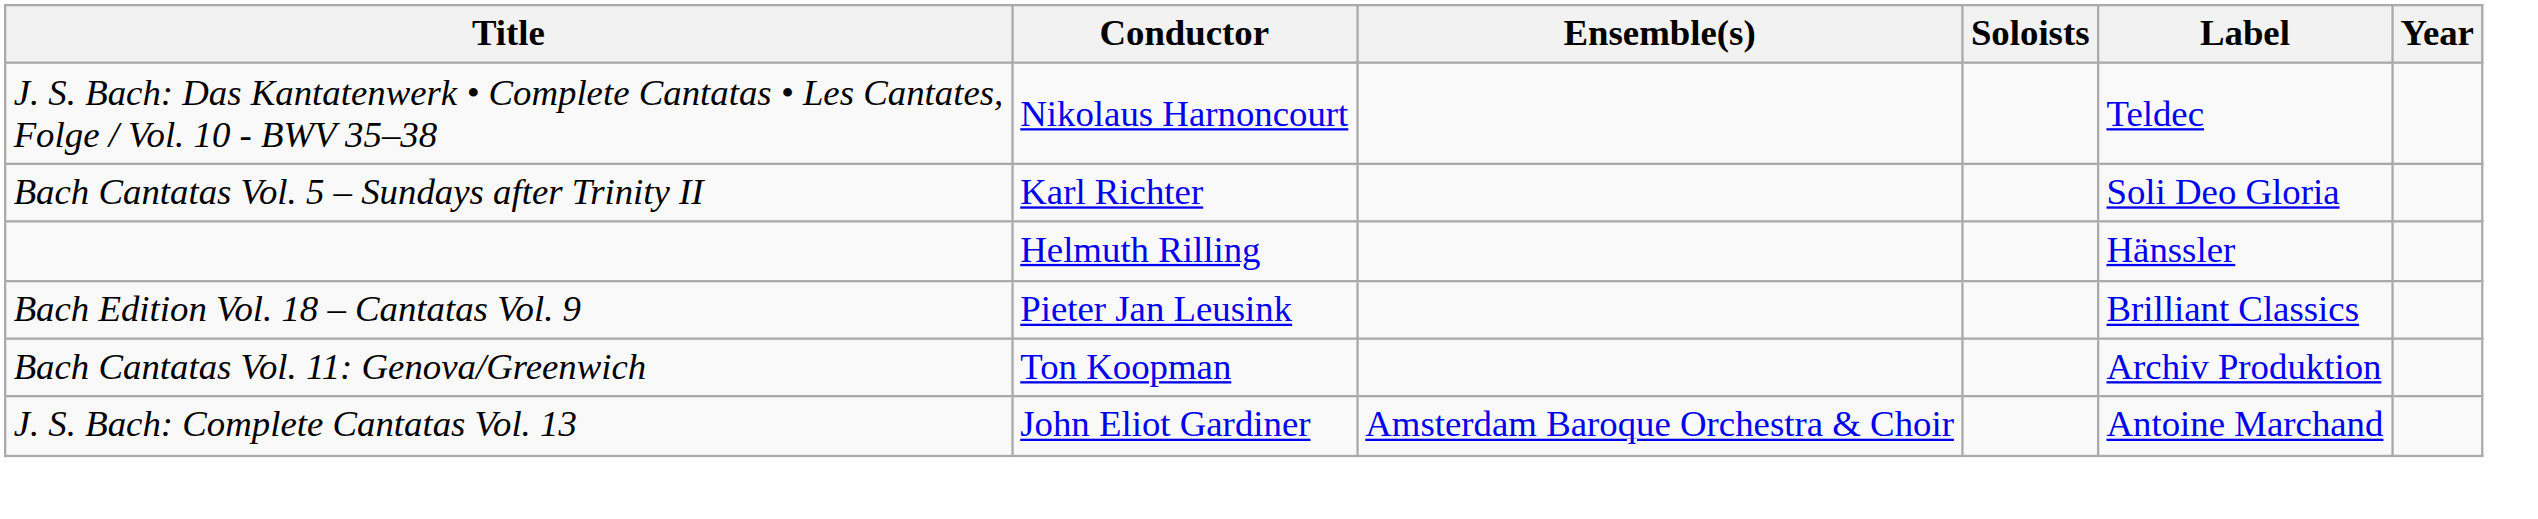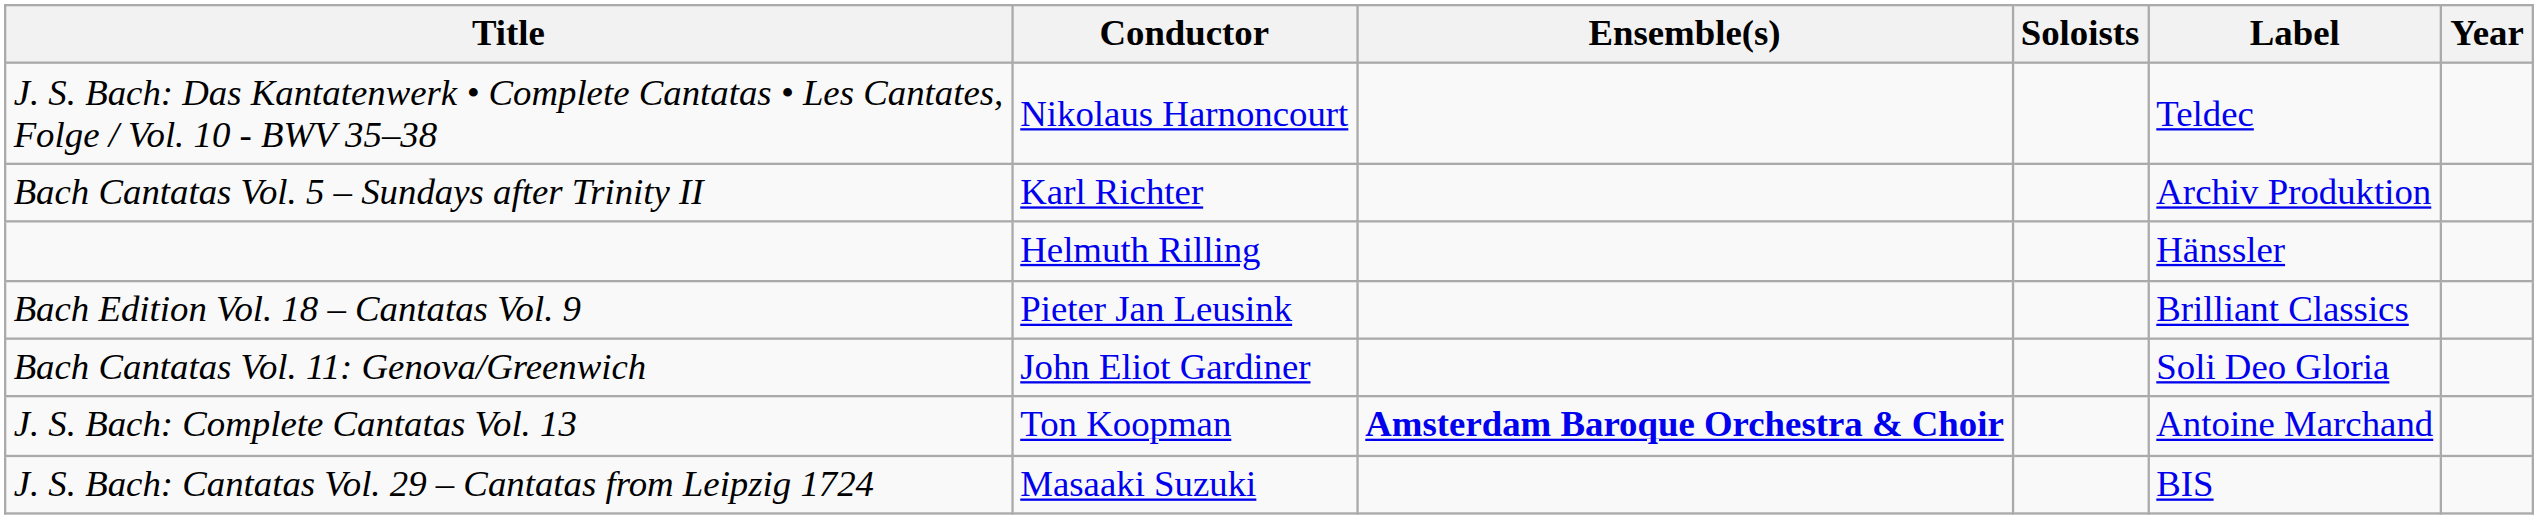 <table class="wikitable">
 <tr>
 <th>Title</th>
 <th>Conductor</th>
 <th>Ensemble(s)</th>
 <th>Soloists</th>
 <th>Label</th>
 <th>Year</th>
 </tr>
 <tr>
 <td><em>J. S. Bach: Das Kantatenwerk • Complete Cantatas • Les Cantates, <br>Folge / Vol. 10 - BWV 35–38</em></td>
 <td><a href='#'>Nikolaus Harnoncourt</a></td>
 <td></td>
 <td></td>
 <td><a href='#'>Teldec</a></td>
 <td></td>
 </tr>
 <tr>
 <td><em>Bach Cantatas Vol. 5 – Sundays after Trinity II</em></td>
 <td><a href='#'>Karl Richter</a></td>
 <td></td>
 <td></td>
-<td><a href='#'>Soli Deo Gloria</a></td>
+<td><a href='#'>Archiv Produktion</a></td>
 <td></td>
 </tr>
 <tr>
 <td></td>
 <td><a href='#'>Helmuth Rilling</a></td>
 <td></td>
 <td></td>
 <td><a href='#'>Hänssler</a></td>
 <td></td>
 </tr>
 <tr>
 <td><em>Bach Edition Vol. 18 – Cantatas Vol. 9</em></td>
 <td><a href='#'>Pieter Jan Leusink</a></td>
 <td></td>
 <td></td>
 <td><a href='#'>Brilliant Classics</a></td>
 <td></td>
 </tr>
 <tr>
 <td><em>Bach Cantatas Vol. 11: Genova/Greenwich</em></td>
-<td><a href='#'>Ton Koopman</a></td>
+<td><a href='#'>John Eliot Gardiner</a></td>
 <td></td>
 <td></td>
-<td><a href='#'>Archiv Produktion</a></td>
+<td><a href='#'>Soli Deo Gloria</a></td>
 <td></td>
 </tr>
 <tr>
 <td><em>J. S. Bach: Complete Cantatas Vol. 13</em></td>
-<td><a href='#'>John Eliot Gardiner</a></td>
-<td><a href='#'>Amsterdam Baroque Orchestra & Choir</a></td>
+<td><a href='#'>Ton Koopman</a></td>
+<td><strong><a href='#'>Amsterdam Baroque Orchestra & Choir</a></strong></td>
 <td></td>
 <td><a href='#'>Antoine Marchand</a></td>
 <td></td>
 </tr>
+<tr>
+<td><em>J. S. Bach: Cantatas Vol. 29  – Cantatas from Leipzig 1724</em></td>
+<td><a href='#'>Masaaki Suzuki</a></td>
+<td></td>
+<td></td>
+<td><a href='#'>BIS</a></td>
+<td></td>
+</tr>
 </table>
